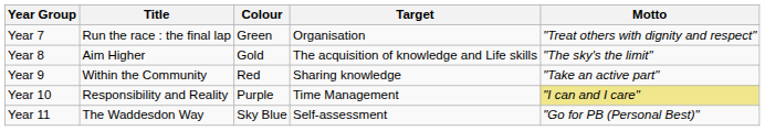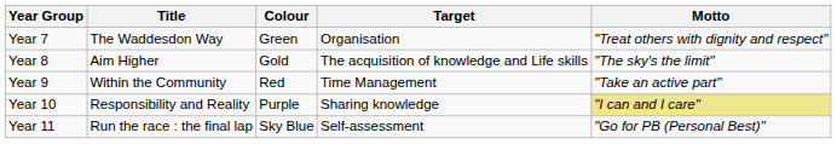 <table class="wikitable">
 <tr>
 <th>Year Group</th>
 <th>Title</th>
 <th>Colour</th>
 <th>Target</th>
 <th>Motto</th>
 </tr>
 <tr>
 <td>Year 7</td>
-<td>Run the race : the final lap</td>
+<td>The Waddesdon Way</td>
 <td>Green</td>
 <td>Organisation</td>
 <td><em>"Treat others with dignity and respect"</em></td>
 </tr>
 <tr>
 <td>Year 8</td>
 <td>Aim Higher</td>
 <td>Gold</td>
 <td>The acquisition of knowledge and Life skills</td>
 <td><em>"The sky's the limit"</em></td>
 </tr>
 <tr>
 <td>Year 9</td>
 <td>Within the Community</td>
 <td>Red</td>
-<td>Sharing knowledge</td>
+<td>Time Management</td>
 <td><em>"Take an active part"</em></td>
 </tr>
 <tr>
 <td>Year 10</td>
 <td>Responsibility and Reality</td>
 <td>Purple</td>
-<td>Time Management</td>
+<td>Sharing knowledge</td>
 <td style="background: khaki;"><em>"I can and I care"</em></td>
 </tr>
 <tr>
 <td>Year 11</td>
-<td>The Waddesdon Way</td>
+<td>Run the race : the final lap</td>
 <td>Sky Blue</td>
 <td>Self-assessment</td>
 <td><em>"Go for PB (Personal Best)"</em></td>
 </tr>
 </table>
